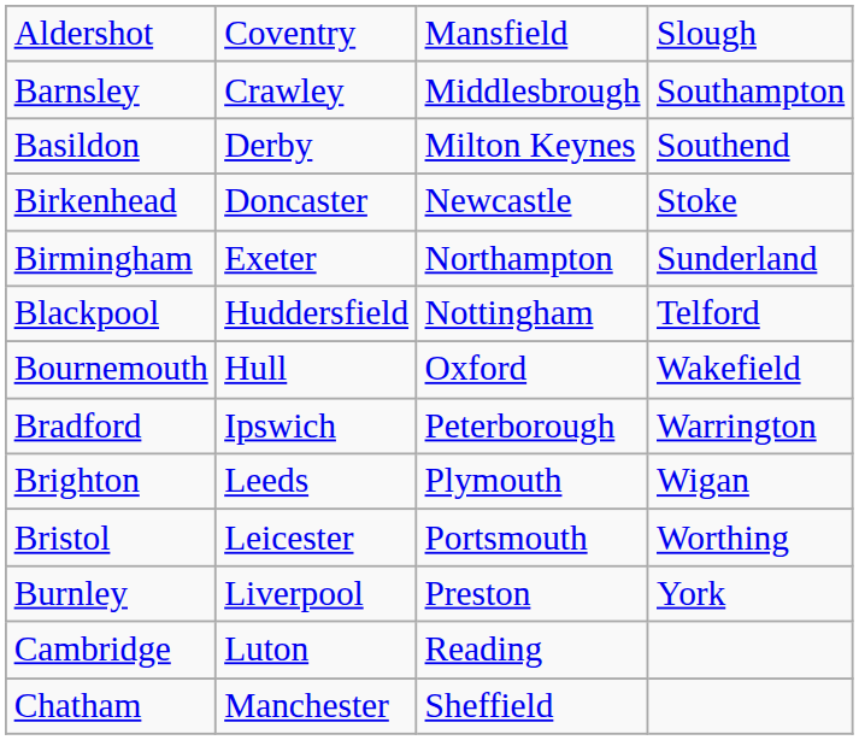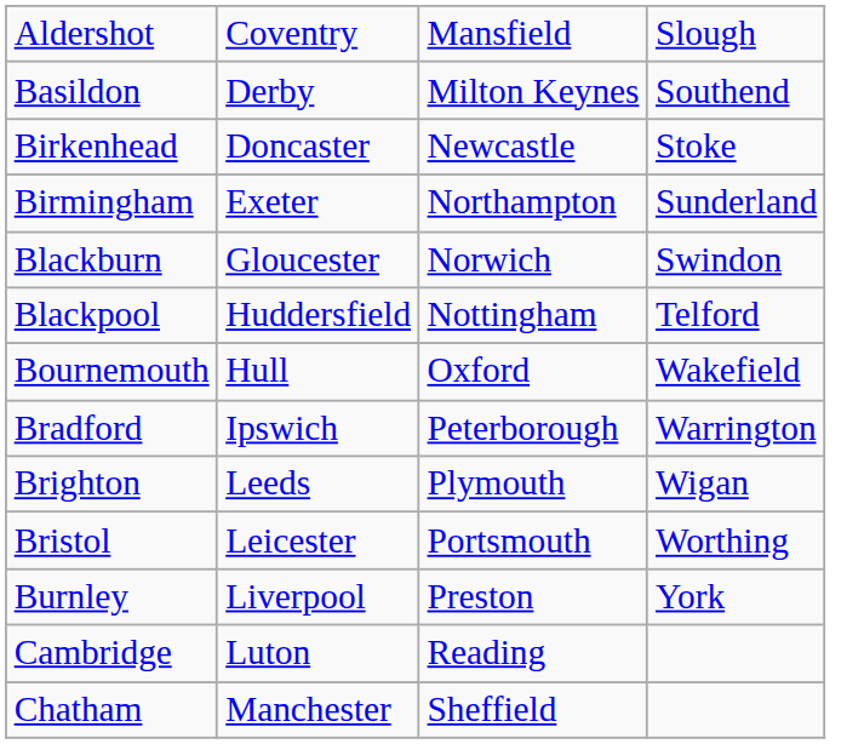 <table class="wikitable" style="text-align:left;">
 <tr>
 <td><a href='#'>Aldershot</a></td>
 <td><a href='#'>Coventry</a></td>
 <td><a href='#'>Mansfield</a></td>
 <td><a href='#'>Slough</a></td>
-</tr>
-<tr>
-<td><a href='#'>Barnsley</a></td>
-<td><a href='#'>Crawley</a></td>
-<td><a href='#'>Middlesbrough</a></td>
-<td><a href='#'>Southampton</a></td>
 </tr>
 <tr>
 <td><a href='#'>Basildon</a></td>
 <td><a href='#'>Derby</a></td>
 <td><a href='#'>Milton Keynes</a></td>
 <td><a href='#'>Southend</a></td>
 </tr>
 <tr>
 <td><a href='#'>Birkenhead</a></td>
 <td><a href='#'>Doncaster</a></td>
 <td><a href='#'>Newcastle</a></td>
 <td><a href='#'>Stoke</a></td>
 </tr>
 <tr>
 <td><a href='#'>Birmingham</a></td>
 <td><a href='#'>Exeter</a></td>
 <td><a href='#'>Northampton</a></td>
 <td><a href='#'>Sunderland</a></td>
+</tr>
+<tr>
+<td><a href='#'>Blackburn</a></td>
+<td><a href='#'>Gloucester</a></td>
+<td><a href='#'>Norwich</a></td>
+<td><a href='#'>Swindon</a></td>
 </tr>
 <tr>
 <td><a href='#'>Blackpool</a></td>
 <td><a href='#'>Huddersfield</a></td>
 <td><a href='#'>Nottingham</a></td>
 <td><a href='#'>Telford</a></td>
 </tr>
 <tr>
 <td><a href='#'>Bournemouth</a></td>
 <td><a href='#'>Hull</a></td>
 <td><a href='#'>Oxford</a></td>
 <td><a href='#'>Wakefield</a></td>
 </tr>
 <tr>
 <td><a href='#'>Bradford</a></td>
 <td><a href='#'>Ipswich</a></td>
 <td><a href='#'>Peterborough</a></td>
 <td><a href='#'>Warrington</a></td>
 </tr>
 <tr>
 <td><a href='#'>Brighton</a></td>
 <td><a href='#'>Leeds</a></td>
 <td><a href='#'>Plymouth</a></td>
 <td><a href='#'>Wigan</a></td>
 </tr>
 <tr>
 <td><a href='#'>Bristol</a></td>
 <td><a href='#'>Leicester</a></td>
 <td><a href='#'>Portsmouth</a></td>
 <td><a href='#'>Worthing</a></td>
 </tr>
 <tr>
 <td><a href='#'>Burnley</a></td>
 <td><a href='#'>Liverpool</a></td>
 <td><a href='#'>Preston</a></td>
 <td><a href='#'>York</a></td>
 </tr>
 <tr>
 <td><a href='#'>Cambridge</a></td>
 <td><a href='#'>Luton</a></td>
 <td><a href='#'>Reading</a></td>
 <td></td>
 </tr>
 <tr>
 <td><a href='#'>Chatham</a></td>
 <td><a href='#'>Manchester</a></td>
 <td><a href='#'>Sheffield</a></td>
 </tr>
 </table>
